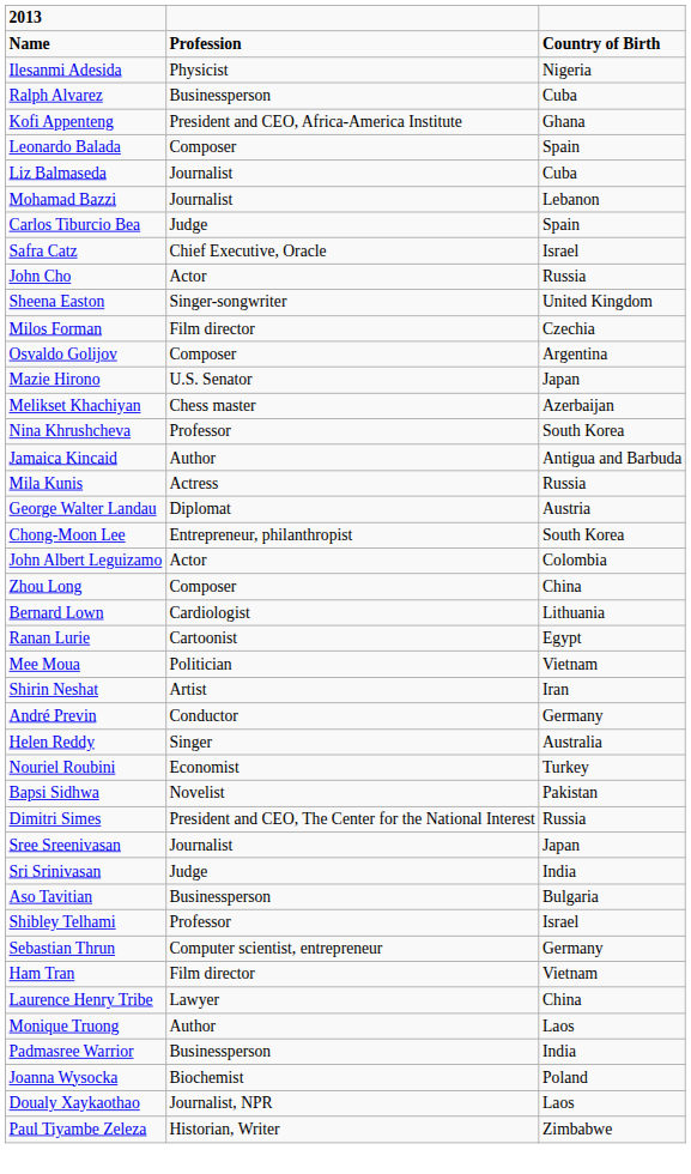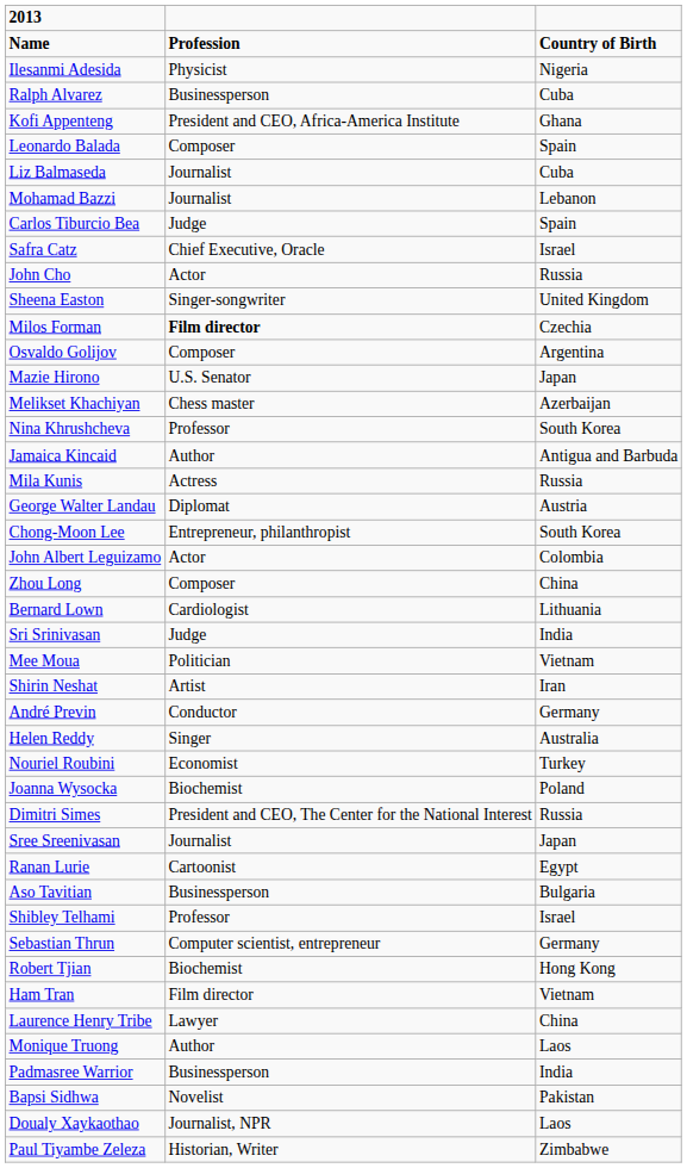 <table class="wikitable">
 <tr>
 <td><strong>2013</strong></td>
 <td></td>
 <td></td>
 </tr>
 <tr>
 <td><strong>Name</strong></td>
 <td><strong>Profession</strong></td>
 <td><strong>Country of Birth</strong></td>
 </tr>
 <tr>
 <td><a href='#'>Ilesanmi Adesida</a></td>
 <td>Physicist</td>
 <td>Nigeria</td>
 </tr>
 <tr>
 <td><a href='#'>Ralph Alvarez</a></td>
 <td>Businessperson</td>
 <td>Cuba</td>
 </tr>
 <tr>
 <td><a href='#'>Kofi Appenteng</a></td>
 <td>President  and CEO, Africa-America Institute</td>
 <td>Ghana</td>
 </tr>
 <tr>
 <td><a href='#'>Leonardo Balada</a></td>
 <td>Composer</td>
 <td>Spain</td>
 </tr>
 <tr>
 <td><a href='#'>Liz Balmaseda</a></td>
 <td>Journalist</td>
 <td>Cuba</td>
 </tr>
 <tr>
 <td><a href='#'>Mohamad Bazzi</a></td>
 <td>Journalist</td>
 <td>Lebanon</td>
 </tr>
 <tr>
 <td><a href='#'>Carlos Tiburcio Bea</a></td>
 <td>Judge</td>
 <td>Spain</td>
 </tr>
 <tr>
 <td><a href='#'>Safra Catz</a></td>
 <td>Chief  Executive, Oracle</td>
 <td>Israel</td>
 </tr>
 <tr>
 <td><a href='#'>John Cho</a></td>
 <td>Actor</td>
 <td>Russia</td>
 </tr>
 <tr>
 <td><a href='#'>Sheena Easton</a></td>
 <td>Singer-songwriter</td>
 <td>United Kingdom</td>
 </tr>
 <tr>
 <td><a href='#'>Milos Forman</a></td>
-<td>Film  director</td>
+<td><strong>Film  director</strong></td>
 <td>Czechia</td>
 </tr>
 <tr>
 <td><a href='#'>Osvaldo Golijov</a></td>
 <td>Composer</td>
 <td>Argentina</td>
 </tr>
 <tr>
 <td><a href='#'>Mazie Hirono</a></td>
 <td>U.S.  Senator</td>
 <td>Japan</td>
 </tr>
 <tr>
 <td><a href='#'>Melikset Khachiyan</a></td>
 <td>Chess  master</td>
 <td>Azerbaijan</td>
 </tr>
 <tr>
 <td><a href='#'>Nina Khrushcheva</a></td>
 <td>Professor</td>
 <td>South Korea</td>
 </tr>
 <tr>
 <td><a href='#'>Jamaica Kincaid</a></td>
 <td>Author</td>
 <td>Antigua and Barbuda</td>
 </tr>
 <tr>
 <td><a href='#'>Mila Kunis</a></td>
 <td>Actress</td>
 <td>Russia</td>
 </tr>
 <tr>
 <td><a href='#'>George Walter Landau</a></td>
 <td>Diplomat</td>
 <td>Austria</td>
 </tr>
 <tr>
 <td><a href='#'>Chong-Moon Lee</a></td>
 <td>Entrepreneur,  philanthropist</td>
 <td>South Korea</td>
 </tr>
 <tr>
 <td><a href='#'>John Albert Leguizamo</a></td>
 <td>Actor</td>
 <td>Colombia</td>
 </tr>
 <tr>
 <td><a href='#'>Zhou Long</a></td>
 <td>Composer</td>
 <td>China</td>
 </tr>
 <tr>
 <td><a href='#'>Bernard Lown</a></td>
 <td>Cardiologist</td>
 <td>Lithuania</td>
 </tr>
 <tr>
-<td><a href='#'>Ranan Lurie</a></td>
-<td>Cartoonist</td>
-<td>Egypt</td>
+<td><a href='#'>Sri Srinivasan</a></td>
+<td>Judge</td>
+<td>India</td>
 </tr>
 <tr>
 <td><a href='#'>Mee Moua</a></td>
 <td>Politician</td>
 <td>Vietnam</td>
 </tr>
 <tr>
 <td><a href='#'>Shirin Neshat</a></td>
 <td>Artist</td>
 <td>Iran</td>
 </tr>
 <tr>
 <td><a href='#'>André Previn</a></td>
 <td>Conductor</td>
 <td>Germany</td>
 </tr>
 <tr>
 <td><a href='#'>Helen Reddy</a></td>
 <td>Singer</td>
 <td>Australia</td>
 </tr>
 <tr>
 <td><a href='#'>Nouriel Roubini</a></td>
 <td>Economist</td>
 <td>Turkey</td>
 </tr>
 <tr>
-<td><a href='#'>Bapsi Sidhwa</a></td>
-<td>Novelist</td>
-<td>Pakistan</td>
+<td><a href='#'>Joanna Wysocka</a></td>
+<td>Biochemist</td>
+<td>Poland</td>
 </tr>
 <tr>
 <td><a href='#'>Dimitri Simes</a></td>
 <td>President and CEO, The Center for the National Interest</td>
 <td>Russia</td>
 </tr>
 <tr>
 <td><a href='#'>Sree Sreenivasan</a></td>
 <td>Journalist</td>
 <td>Japan</td>
 </tr>
 <tr>
-<td><a href='#'>Sri Srinivasan</a></td>
-<td>Judge</td>
-<td>India</td>
+<td><a href='#'>Ranan Lurie</a></td>
+<td>Cartoonist</td>
+<td>Egypt</td>
 </tr>
 <tr>
 <td><a href='#'>Aso Tavitian</a></td>
 <td>Businessperson</td>
 <td>Bulgaria</td>
 </tr>
 <tr>
 <td><a href='#'>Shibley Telhami</a></td>
 <td>Professor</td>
 <td>Israel</td>
 </tr>
 <tr>
 <td><a href='#'>Sebastian Thrun</a></td>
 <td>Computer  scientist, entrepreneur</td>
 <td>Germany</td>
+</tr>
+<tr>
+<td><a href='#'>Robert Tjian</a></td>
+<td>Biochemist</td>
+<td>Hong Kong</td>
 </tr>
 <tr>
 <td><a href='#'>Ham Tran</a></td>
 <td>Film  director</td>
 <td>Vietnam</td>
 </tr>
 <tr>
 <td><a href='#'>Laurence Henry Tribe</a></td>
 <td>Lawyer</td>
 <td>China</td>
 </tr>
 <tr>
 <td><a href='#'>Monique Truong</a></td>
 <td>Author</td>
 <td>Laos</td>
 </tr>
 <tr>
 <td><a href='#'>Padmasree Warrior</a></td>
 <td>Businessperson</td>
 <td>India</td>
 </tr>
 <tr>
-<td><a href='#'>Joanna Wysocka</a></td>
-<td>Biochemist</td>
-<td>Poland</td>
+<td><a href='#'>Bapsi Sidhwa</a></td>
+<td>Novelist</td>
+<td>Pakistan</td>
 </tr>
 <tr>
 <td><a href='#'>Doualy Xaykaothao</a></td>
 <td>Journalist, NPR</td>
 <td>Laos</td>
 </tr>
 <tr>
 <td><a href='#'>Paul Tiyambe Zeleza</a></td>
 <td>Historian, Writer</td>
 <td>Zimbabwe</td>
 </tr>
 </table>
